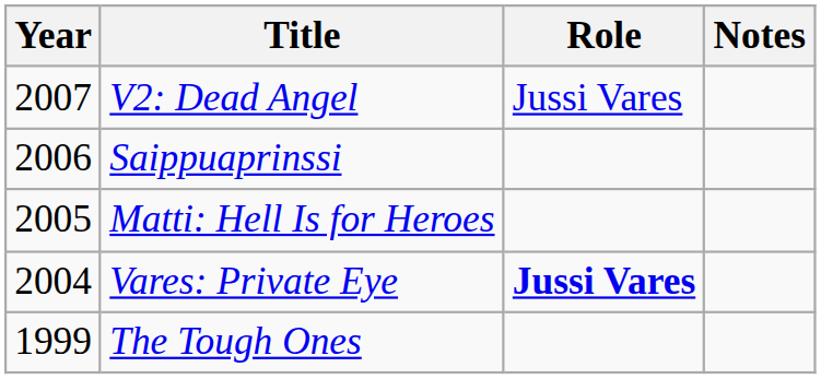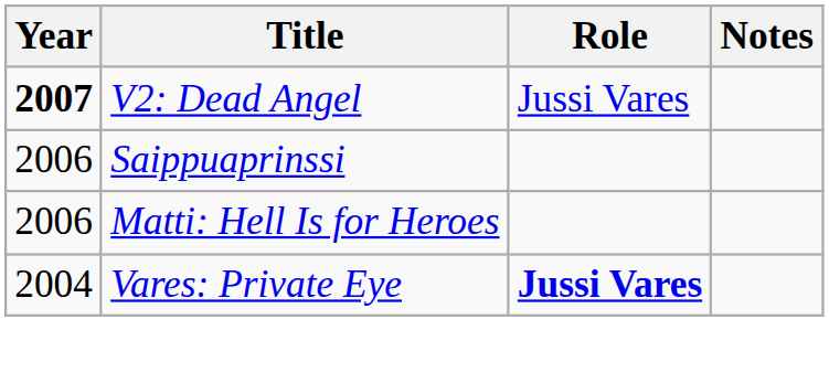 <table class="wikitable sortable">
 <tr>
 <th>Year</th>
 <th>Title</th>
 <th>Role</th>
 <th class="unsortable">Notes</th>
 </tr>
 <tr>
-<td>2007</td>
+<td><strong>2007</strong></td>
 <td><em><a href='#'>V2: Dead Angel</a></em></td>
 <td><a href='#'>Jussi Vares</a></td>
 <td></td>
 </tr>
 <tr>
 <td>2006</td>
 <td><em><a href='#'>Saippuaprinssi</a></em></td>
 <td></td>
 <td></td>
 </tr>
 <tr>
-<td>2005</td>
+<td>2006</td>
 <td><em><a href='#'>Matti: Hell Is for Heroes</a></em></td>
 <td></td>
 <td></td>
 </tr>
 <tr>
 <td>2004</td>
 <td><em><a href='#'>Vares: Private Eye</a></em></td>
 <td><strong><a href='#'>Jussi Vares</a></strong></td>
 <td></td>
 </tr>
-<tr>
-<td>1999</td>
-<td><em><a href='#'>The Tough Ones</a></em></td>
-<td></td>
-<td></td>
-</tr>
 </table>
